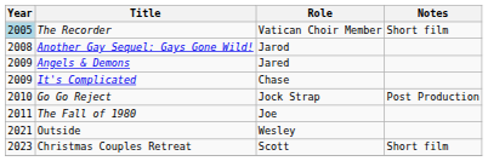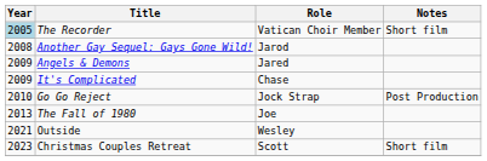 <table class="wikitable sortable">
 <tr>
 <th>Year</th>
 <th>Title</th>
 <th>Role</th>
 <th class="unsortable">Notes</th>
 </tr>
 <tr>
 <td style="background: lightblue;">2005</td>
 <td><em>The Recorder</em></td>
 <td>Vatican Choir Member</td>
 <td>Short film</td>
 </tr>
 <tr>
 <td>2008</td>
 <td><em><a href='#'>Another Gay Sequel: Gays Gone Wild!</a></em></td>
 <td>Jarod</td>
 <td></td>
 </tr>
 <tr>
 <td>2009</td>
 <td><em><a href='#'>Angels & Demons</a></em></td>
 <td>Jared</td>
 <td></td>
 </tr>
 <tr>
 <td>2009</td>
 <td><em><a href='#'>It's Complicated</a></em></td>
 <td>Chase</td>
 <td></td>
 </tr>
 <tr>
 <td>2010</td>
 <td><em>Go Go Reject</em></td>
 <td>Jock Strap</td>
 <td>Post Production</td>
 </tr>
 <tr>
-<td>2011</td>
+<td>2013</td>
 <td><em>The Fall of 1980</em></td>
 <td>Joe</td>
 <td></td>
 </tr>
 <tr>
 <td>2021</td>
 <td>Outside</td>
 <td>Wesley</td>
 <td></td>
 </tr>
 <tr>
 <td>2023</td>
 <td>Christmas Couples Retreat</td>
 <td>Scott</td>
 <td>Short film</td>
 </tr>
 <tr>
 </tr>
 </table>
